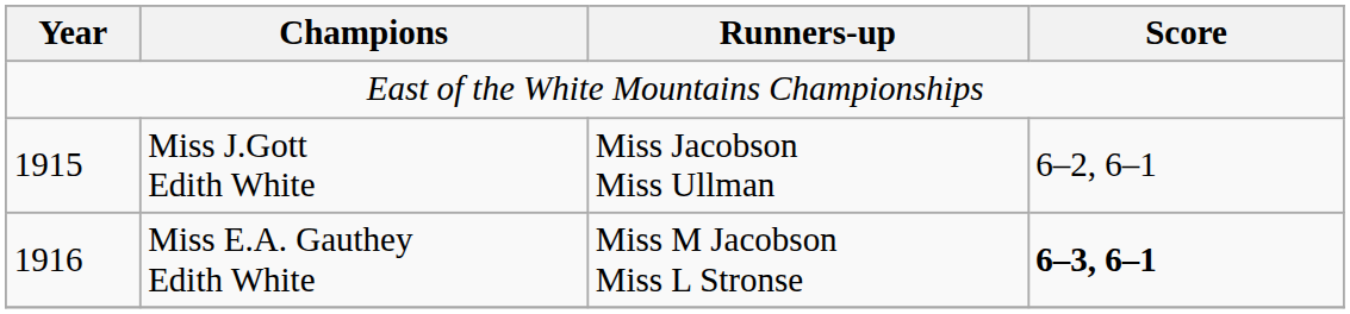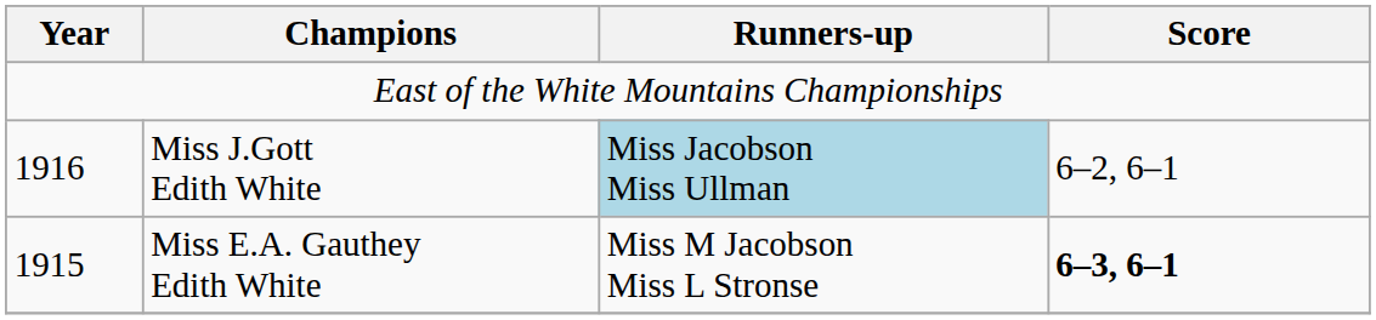 <table class="wikitable" style="font-size:98%;">
 <tr>
 <th style="width:60px;">Year</th>
 <th style="width:230px;">Champions</th>
 <th style="width:230px;">Runners-up</th>
 <th style="width:165px;">Score</th>
 </tr>
 <tr>
 <td colspan=4 align=center><em>East of the White Mountains Championships</em></td>
 </tr>
 <tr>
-<td>1915</td>
+<td>1916</td>
 <td> Miss J.Gott<br> Edith White</td>
-<td> Miss Jacobson<br> Miss Ullman</td>
+<td style="background: lightblue;"> Miss Jacobson<br> Miss Ullman</td>
 <td>6–2, 6–1</td>
 </tr>
 <tr>
-<td>1916</td>
+<td>1915</td>
 <td> Miss E.A. Gauthey<br> Edith White</td>
 <td> Miss M Jacobson<br> Miss L Stronse</td>
 <td><strong>6–3, 6–1</strong></td>
 </tr>
 <tr>
 </tr>
 </table>
